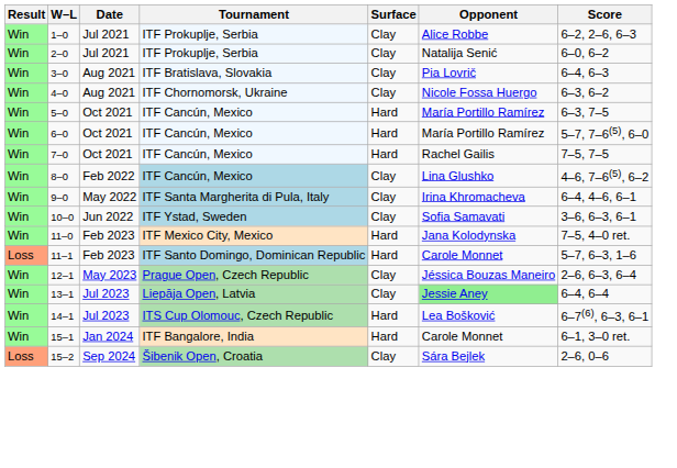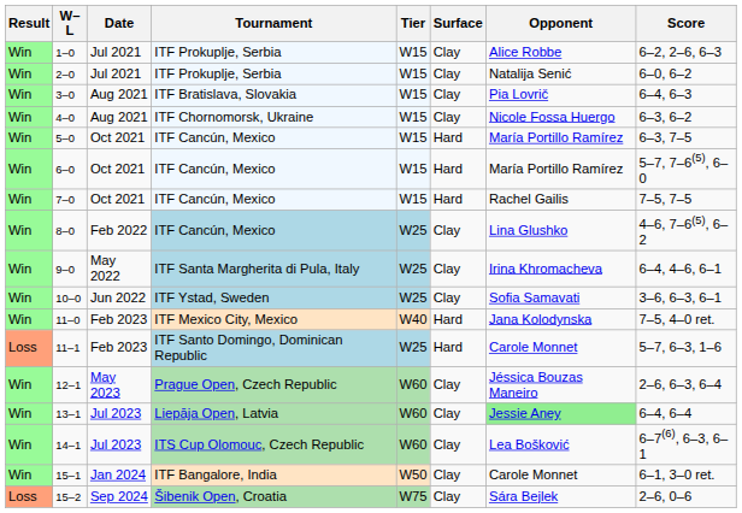 <table class="sortable wikitable">
 <tr>
 <th>Result</th>
 <th class="unsortable">W–L</th>
 <th>Date</th>
 <th>Tournament</th>
+<th>Tier</th>
 <th>Surface</th>
 <th>Opponent</th>
 <th class="unsortable">Score</th>
 </tr>
 <tr>
 <td style="background:#98fb98;">Win</td>
 <td><small>1–0</small></td>
 <td>Jul 2021</td>
 <td style="background:#f0f8ff;">ITF Prokuplje, Serbia</td>
+<td style="background:#f0f8ff;">W15</td>
 <td>Clay</td>
 <td> <a href='#'>Alice Robbe</a></td>
 <td>6–2, 2–6, 6–3</td>
 </tr>
 <tr>
 <td style="background:#98fb98;">Win</td>
 <td><small>2–0</small></td>
 <td>Jul 2021</td>
 <td style="background:#f0f8ff;">ITF Prokuplje, Serbia</td>
+<td style="background:#f0f8ff;">W15</td>
 <td>Clay</td>
 <td> Natalija Senić</td>
 <td>6–0, 6–2</td>
 </tr>
 <tr>
 <td style="background:#98fb98;">Win</td>
 <td><small>3–0</small></td>
 <td>Aug 2021</td>
 <td style="background:#f0f8ff;">ITF Bratislava, Slovakia</td>
+<td style="background:#f0f8ff;">W15</td>
 <td>Clay</td>
 <td> <a href='#'>Pia Lovrič</a></td>
 <td>6–4, 6–3</td>
 </tr>
 <tr>
 <td style="background:#98fb98;">Win</td>
 <td><small>4–0</small></td>
 <td>Aug 2021</td>
 <td style="background:#f0f8ff;">ITF Chornomorsk, Ukraine</td>
+<td style="background:#f0f8ff;">W15</td>
 <td>Clay</td>
 <td> <a href='#'>Nicole Fossa Huergo</a></td>
 <td>6–3, 6–2</td>
 </tr>
 <tr>
 <td style="background:#98fb98;">Win</td>
 <td><small>5–0</small></td>
 <td>Oct 2021</td>
 <td style="background:#f0f8ff;">ITF Cancún, Mexico</td>
+<td style="background:#f0f8ff;">W15</td>
 <td>Hard</td>
 <td> <a href='#'>María Portillo Ramírez</a></td>
 <td>6–3, 7–5</td>
 </tr>
 <tr>
 <td style="background:#98fb98;">Win</td>
 <td><small>6–0</small></td>
 <td>Oct 2021</td>
 <td style="background:#f0f8ff;">ITF Cancún, Mexico</td>
+<td style="background:#f0f8ff;">W15</td>
 <td>Hard</td>
 <td> María Portillo Ramírez</td>
 <td>5–7, 7–6<sup>(5)</sup>, 6–0</td>
 </tr>
 <tr>
 <td style="background:#98fb98;">Win</td>
 <td><small>7–0</small></td>
 <td>Oct 2021</td>
 <td style="background:#f0f8ff;">ITF Cancún, Mexico</td>
+<td style="background:#f0f8ff;">W15</td>
 <td>Hard</td>
 <td> Rachel Gailis</td>
 <td>7–5, 7–5</td>
 </tr>
 <tr>
 <td style="background:#98fb98;">Win</td>
 <td><small>8–0</small></td>
 <td>Feb 2022</td>
 <td style="background:lightblue;">ITF Cancún, Mexico</td>
+<td style="background:lightblue;">W25</td>
 <td>Clay</td>
 <td> <a href='#'>Lina Glushko</a></td>
 <td>4–6, 7–6<sup>(5)</sup>, 6–2</td>
 </tr>
 <tr>
 <td style="background:#98fb98;">Win</td>
 <td><small>9–0</small></td>
 <td>May 2022</td>
 <td style="background:lightblue;">ITF Santa Margherita di Pula, Italy</td>
+<td style="background:lightblue;">W25</td>
 <td>Clay</td>
 <td> <a href='#'>Irina Khromacheva</a></td>
 <td>6–4, 4–6, 6–1</td>
 </tr>
 <tr>
 <td style="background:#98fb98;">Win</td>
 <td><small>10–0</small></td>
 <td>Jun 2022</td>
 <td style="background:lightblue;">ITF Ystad, Sweden</td>
+<td style="background:lightblue;">W25</td>
 <td>Clay</td>
 <td> <a href='#'>Sofia Samavati</a></td>
 <td>3–6, 6–3, 6–1</td>
 </tr>
 <tr>
 <td style="background:#98fb98;">Win</td>
 <td><small>11–0</small></td>
 <td>Feb 2023</td>
 <td style="background:#ffe4c4;">ITF Mexico City, Mexico</td>
+<td style="background:#ffe4c4;">W40</td>
 <td>Hard</td>
 <td> <a href='#'>Jana Kolodynska</a></td>
 <td>7–5, 4–0 ret.</td>
 </tr>
 <tr>
 <td style="background:#ffa07a;">Loss</td>
 <td><small>11–1</small></td>
 <td>Feb 2023</td>
 <td style="background:lightblue;">ITF Santo Domingo, Dominican Republic</td>
+<td style="background:lightblue;">W25</td>
 <td>Hard</td>
 <td> <a href='#'>Carole Monnet</a></td>
 <td>5–7, 6–3, 1–6</td>
 </tr>
 <tr>
 <td style="background:#98fb98;">Win</td>
 <td><small>12–1</small></td>
 <td><a href='#'>May 2023</a></td>
 <td style="background:#addfad"><a href='#'>Prague Open</a>, Czech Republic</td>
+<td style="background:#addfad">W60</td>
 <td>Clay</td>
 <td> <a href='#'>Jéssica Bouzas Maneiro</a></td>
 <td>2–6, 6–3, 6–4</td>
 </tr>
 <tr>
 <td style="background:#98FB98;">Win</td>
 <td><small>13–1</small></td>
 <td><a href='#'>Jul 2023</a></td>
 <td style="background:#addfad"><a href='#'>Liepāja Open</a>, Latvia</td>
+<td style="background:#addfad">W60</td>
 <td>Clay</td>
 <td style="background: lightgreen;"> <a href='#'>Jessie Aney</a></td>
 <td>6–4, 6–4</td>
 </tr>
 <tr>
 <td style="background:#98FB98;">Win</td>
 <td><small>14–1</small></td>
 <td><a href='#'>Jul 2023</a></td>
 <td style="background:#addfad"><a href='#'>ITS Cup Olomouc</a>, Czech Republic</td>
-<td>Hard</td>
+<td style="background:#addfad">W60</td>
+<td>Clay</td>
 <td> <a href='#'>Lea Bošković</a></td>
 <td>6–7<sup>(6)</sup>, 6–3, 6–1</td>
 </tr>
 <tr>
 <td style="background:#98FB98;">Win</td>
 <td><small>15–1</small></td>
 <td><a href='#'>Jan 2024</a></td>
 <td style="background:#ffe4c4;">ITF Bangalore, India</td>
-<td>Hard</td>
+<td style="background:#ffe4c4;">W50</td>
+<td>Clay</td>
 <td> Carole Monnet</td>
 <td>6–1, 3–0 ret.</td>
 </tr>
 <tr>
 <td style="background:#ffa07a;">Loss</td>
 <td><small>15–2</small></td>
 <td><a href='#'>Sep 2024</a></td>
 <td style="background:#addfad"><a href='#'>Šibenik Open</a>, Croatia</td>
+<td style="background:#addfad">W75</td>
 <td>Clay</td>
 <td> <a href='#'>Sára Bejlek</a></td>
 <td>2–6, 0–6</td>
 </tr>
 </table>
